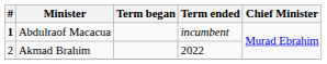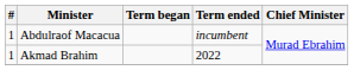 <table class="wikitable">
 <tr>
 <th>#</th>
 <th>Minister</th>
 <th>Term began</th>
 <th>Term ended</th>
 <th>Chief Minister</th>
 </tr>
 <tr>
-<td><strong>1</strong></td>
+<td>1</td>
 <td>Abdulraof Macacua</td>
 <td></td>
 <td><em>incumbent</em></td>
 <td rowspan=2><a href='#'>Murad Ebrahim</a></td>
 </tr>
 <tr>
-<td>2</td>
+<td>1</td>
 <td>Akmad Brahim</td>
 <td></td>
 <td>2022</td>
 </tr>
 <tr>
 </tr>
 </table>
